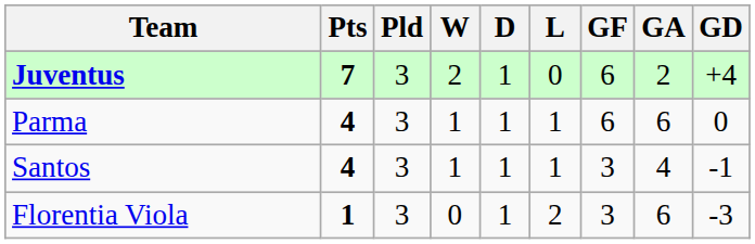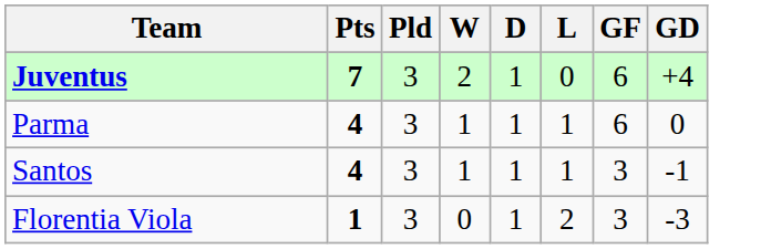 <table class=wikitable style="text-align:center">
 <tr>
 <th width=165>Team</th>
 <th width=20>Pts</th>
 <th width=20>Pld</th>
 <th width=20>W</th>
 <th width=20>D</th>
 <th width=20>L</th>
 <th width=20>GF</th>
-<th width=20>GA</th>
 <th width=20>GD</th>
 </tr>
 <tr style="background:#ccffcc">
 <td style="text-align:left"><strong> <a href='#'>Juventus</a></strong></td>
 <td><strong>7</strong></td>
 <td>3</td>
 <td>2</td>
 <td>1</td>
 <td>0</td>
 <td>6</td>
-<td>2</td>
 <td>+4</td>
 </tr>
 <tr>
 <td style="text-align:left"> <a href='#'>Parma</a></td>
 <td><strong>4</strong></td>
 <td>3</td>
 <td>1</td>
 <td>1</td>
 <td>1</td>
-<td>6</td>
 <td>6</td>
 <td>0</td>
 </tr>
 <tr>
 <td style="text-align:left"> <a href='#'>Santos</a></td>
 <td><strong>4</strong></td>
 <td>3</td>
 <td>1</td>
 <td>1</td>
 <td>1</td>
 <td>3</td>
-<td>4</td>
 <td>-1</td>
 </tr>
 <tr>
 <td style="text-align:left"> <a href='#'>Florentia Viola</a></td>
 <td><strong>1</strong></td>
 <td>3</td>
 <td>0</td>
 <td>1</td>
 <td>2</td>
 <td>3</td>
-<td>6</td>
 <td>-3</td>
 </tr>
 </table>
